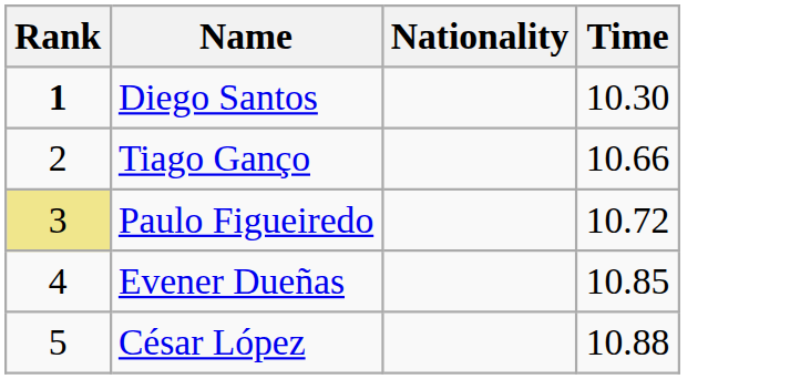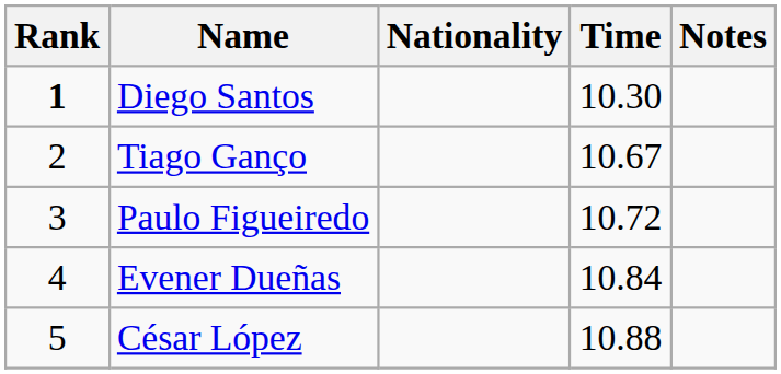 <table class="wikitable sortable" style="text-align:center;font-size:95%">
 <tr>
 <th>Rank</th>
 <th>Name</th>
 <th>Nationality</th>
 <th>Time</th>
+<th>Notes</th>
 </tr>
 <tr>
 <td><strong>1</strong></td>
 <td align=left><a href='#'>Diego Santos</a></td>
 <td align=left></td>
 <td>10.30</td>
+<td></td>
 </tr>
 <tr>
 <td>2</td>
 <td align=left><a href='#'>Tiago Ganço</a></td>
 <td align=left></td>
-<td>10.66</td>
+<td>10.67</td>
+<td></td>
 </tr>
 <tr>
-<td style="background: khaki;">3</td>
+<td>3</td>
 <td align=left><a href='#'>Paulo Figueiredo</a></td>
 <td align=left></td>
 <td>10.72</td>
+<td></td>
 </tr>
 <tr>
 <td>4</td>
 <td align=left><a href='#'>Evener Dueñas</a></td>
 <td align=left></td>
-<td>10.85</td>
+<td>10.84</td>
+<td></td>
 </tr>
 <tr>
 <td>5</td>
 <td align=left><a href='#'>César López</a></td>
 <td align=left></td>
 <td>10.88</td>
+<td></td>
 </tr>
 </table>
